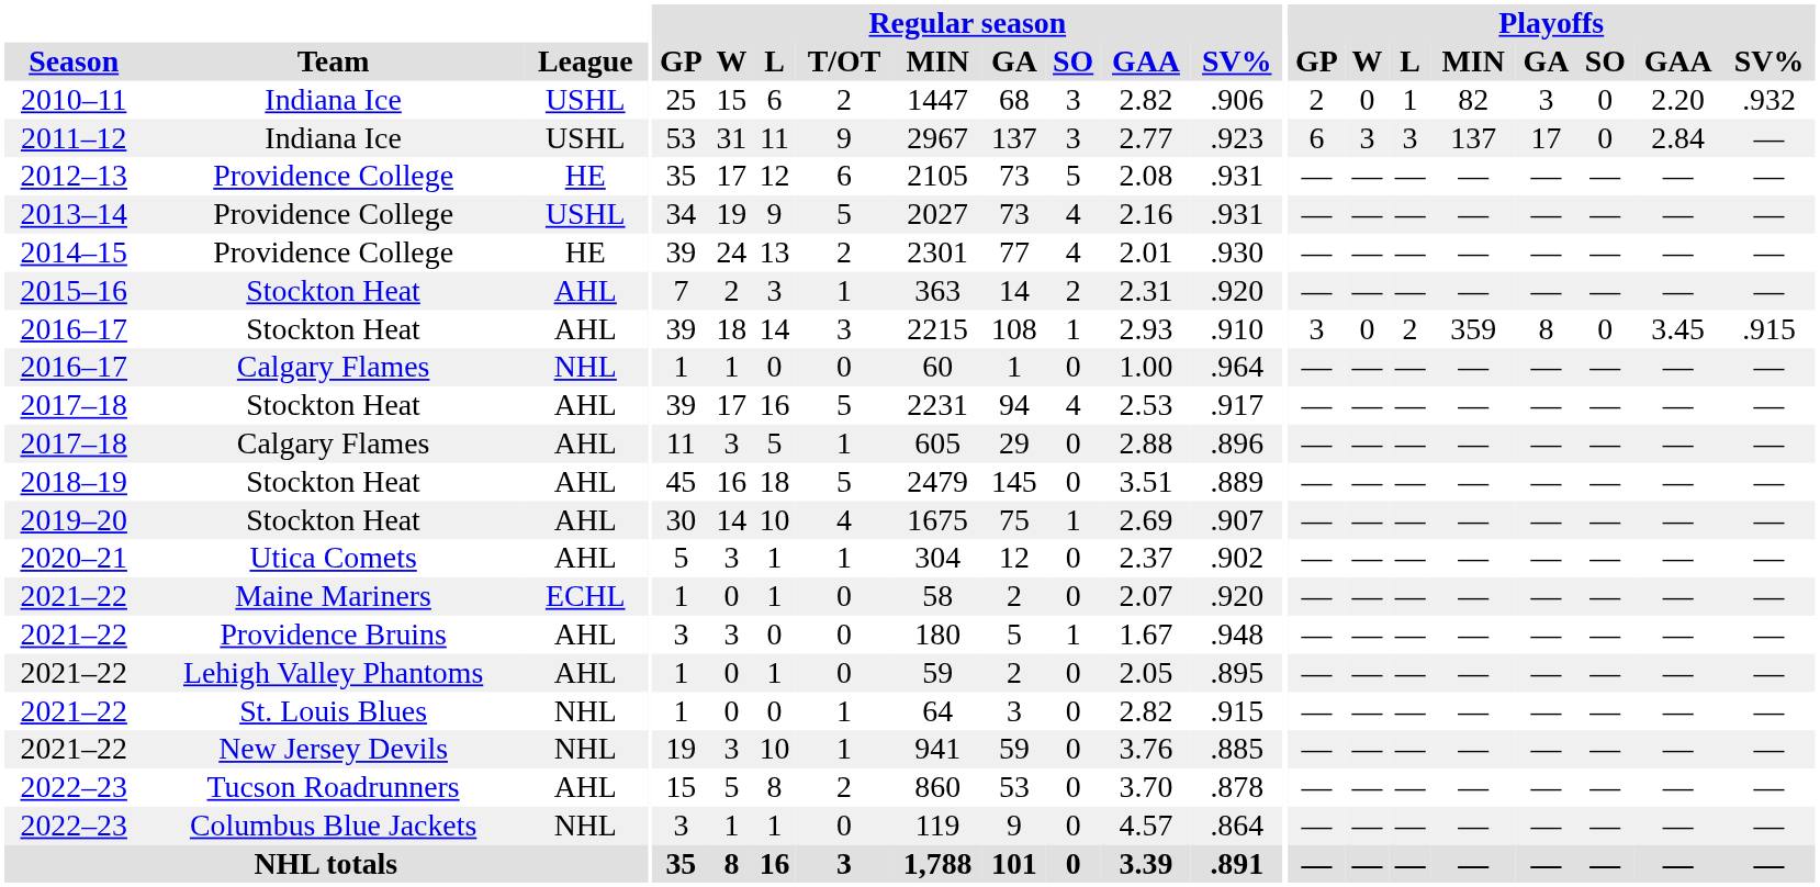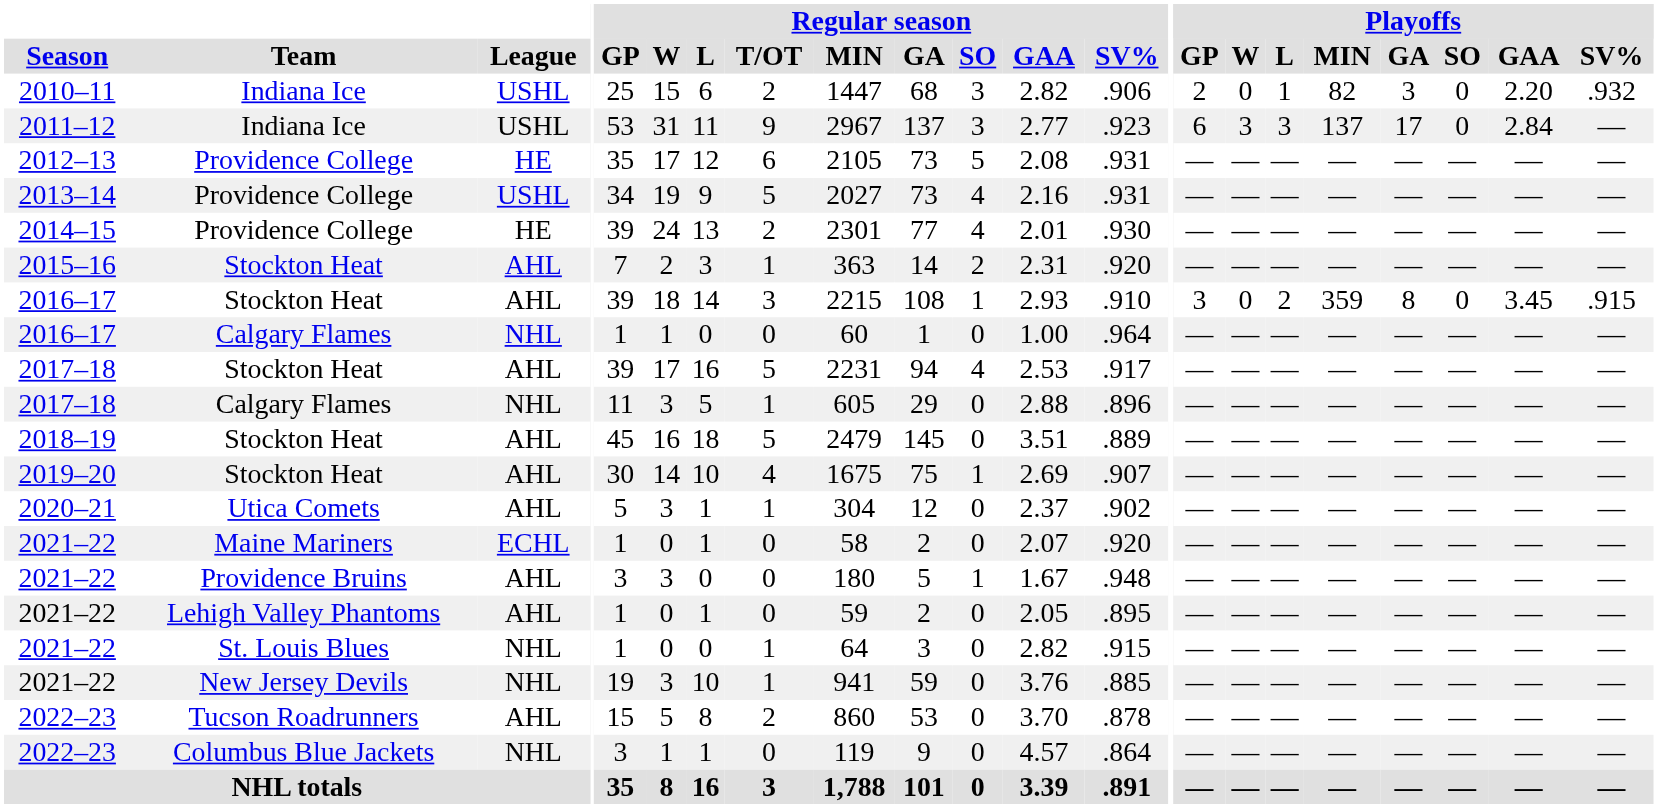 <table border="0" cellpadding="1" cellspacing="0" style="text-align:center; width:75%">
 <tr ALIGN="center" bgcolor="#e0e0e0">
 <th align="center" colspan="3" bgcolor="#ffffff"></th>
 <th rowspan="100" align="center" bgcolor="#ffffff"></th>
 <th align="center" colspan="9" bgcolor="#e0e0e0"><a href='#'>Regular season</a></th>
 <th rowspan="100" align="center" bgcolor="#ffffff"></th>
 <th align="center" colspan="8" bgcolor="#e0e0e0"><a href='#'>Playoffs</a></th>
 </tr>
 <tr ALIGN="center" bgcolor="#e0e0e0">
 <th><a href='#'>Season</a></th>
 <th>Team</th>
 <th>League</th>
 <th>GP</th>
 <th>W</th>
 <th>L</th>
 <th>T/OT</th>
 <th>MIN</th>
 <th>GA</th>
 <th><a href='#'>SO</a></th>
 <th><a href='#'>GAA</a></th>
 <th><a href='#'>SV%</a></th>
 <th>GP</th>
 <th>W</th>
 <th>L</th>
 <th>MIN</th>
 <th>GA</th>
 <th>SO</th>
 <th>GAA</th>
 <th>SV%</th>
 </tr>
 <tr>
 <td><a href='#'>2010–11</a></td>
 <td><a href='#'>Indiana Ice</a></td>
 <td><a href='#'>USHL</a></td>
 <td>25</td>
 <td>15</td>
 <td>6</td>
 <td>2</td>
 <td>1447</td>
 <td>68</td>
 <td>3</td>
 <td>2.82</td>
 <td>.906</td>
 <td>2</td>
 <td>0</td>
 <td>1</td>
 <td>82</td>
 <td>3</td>
 <td>0</td>
 <td>2.20</td>
 <td>.932</td>
 </tr>
 <tr bgcolor="#f0f0f0">
 <td><a href='#'>2011–12</a></td>
 <td>Indiana Ice</td>
 <td>USHL</td>
 <td>53</td>
 <td>31</td>
 <td>11</td>
 <td>9</td>
 <td>2967</td>
 <td>137</td>
 <td>3</td>
 <td>2.77</td>
 <td>.923</td>
 <td>6</td>
 <td>3</td>
 <td>3</td>
 <td>137</td>
 <td>17</td>
 <td>0</td>
 <td>2.84</td>
 <td>—</td>
 </tr>
 <tr>
 <td><a href='#'>2012–13</a></td>
 <td><a href='#'>Providence College</a></td>
 <td><a href='#'>HE</a></td>
 <td>35</td>
 <td>17</td>
 <td>12</td>
 <td>6</td>
 <td>2105</td>
 <td>73</td>
 <td>5</td>
 <td>2.08</td>
 <td>.931</td>
 <td>—</td>
 <td>—</td>
 <td>—</td>
 <td>—</td>
 <td>—</td>
 <td>—</td>
 <td>—</td>
 <td>—</td>
 </tr>
 <tr bgcolor="#f0f0f0">
 <td><a href='#'>2013–14</a></td>
 <td>Providence College</td>
 <td><a href='#'>USHL</a></td>
 <td>34</td>
 <td>19</td>
 <td>9</td>
 <td>5</td>
 <td>2027</td>
 <td>73</td>
 <td>4</td>
 <td>2.16</td>
 <td>.931</td>
 <td>—</td>
 <td>—</td>
 <td>—</td>
 <td>—</td>
 <td>—</td>
 <td>—</td>
 <td>—</td>
 <td>—</td>
 </tr>
 <tr>
 <td><a href='#'>2014–15</a></td>
 <td>Providence College</td>
 <td>HE</td>
 <td>39</td>
 <td>24</td>
 <td>13</td>
 <td>2</td>
 <td>2301</td>
 <td>77</td>
 <td>4</td>
 <td>2.01</td>
 <td>.930</td>
 <td>—</td>
 <td>—</td>
 <td>—</td>
 <td>—</td>
 <td>—</td>
 <td>—</td>
 <td>—</td>
 <td>—</td>
 </tr>
 <tr bgcolor="#f0f0f0">
 <td><a href='#'>2015–16</a></td>
 <td><a href='#'>Stockton Heat</a></td>
 <td><a href='#'>AHL</a></td>
 <td>7</td>
 <td>2</td>
 <td>3</td>
 <td>1</td>
 <td>363</td>
 <td>14</td>
 <td>2</td>
 <td>2.31</td>
 <td>.920</td>
 <td>—</td>
 <td>—</td>
 <td>—</td>
 <td>—</td>
 <td>—</td>
 <td>—</td>
 <td>—</td>
 <td>—</td>
 </tr>
 <tr>
 <td><a href='#'>2016–17</a></td>
 <td>Stockton Heat</td>
 <td>AHL</td>
 <td>39</td>
 <td>18</td>
 <td>14</td>
 <td>3</td>
 <td>2215</td>
 <td>108</td>
 <td>1</td>
 <td>2.93</td>
 <td>.910</td>
 <td>3</td>
 <td>0</td>
 <td>2</td>
 <td>359</td>
 <td>8</td>
 <td>0</td>
 <td>3.45</td>
 <td>.915</td>
 </tr>
 <tr bgcolor="#f0f0f0">
 <td><a href='#'>2016–17</a></td>
 <td><a href='#'>Calgary Flames</a></td>
 <td><a href='#'>NHL</a></td>
 <td>1</td>
 <td>1</td>
 <td>0</td>
 <td>0</td>
 <td>60</td>
 <td>1</td>
 <td>0</td>
 <td>1.00</td>
 <td>.964</td>
 <td>—</td>
 <td>—</td>
 <td>—</td>
 <td>—</td>
 <td>—</td>
 <td>—</td>
 <td>—</td>
 <td>—</td>
 </tr>
 <tr>
 <td><a href='#'>2017–18</a></td>
 <td>Stockton Heat</td>
 <td>AHL</td>
 <td>39</td>
 <td>17</td>
 <td>16</td>
 <td>5</td>
 <td>2231</td>
 <td>94</td>
 <td>4</td>
 <td>2.53</td>
 <td>.917</td>
 <td>—</td>
 <td>—</td>
 <td>—</td>
 <td>—</td>
 <td>—</td>
 <td>—</td>
 <td>—</td>
 <td>—</td>
 </tr>
 <tr bgcolor="#f0f0f0">
 <td><a href='#'>2017–18</a></td>
 <td>Calgary Flames</td>
-<td>AHL</td>
+<td>NHL</td>
 <td>11</td>
 <td>3</td>
 <td>5</td>
 <td>1</td>
 <td>605</td>
 <td>29</td>
 <td>0</td>
 <td>2.88</td>
 <td>.896</td>
 <td>—</td>
 <td>—</td>
 <td>—</td>
 <td>—</td>
 <td>—</td>
 <td>—</td>
 <td>—</td>
 <td>—</td>
 </tr>
 <tr>
 <td><a href='#'>2018–19</a></td>
 <td>Stockton Heat</td>
 <td>AHL</td>
 <td>45</td>
 <td>16</td>
 <td>18</td>
 <td>5</td>
 <td>2479</td>
 <td>145</td>
 <td>0</td>
 <td>3.51</td>
 <td>.889</td>
 <td>—</td>
 <td>—</td>
 <td>—</td>
 <td>—</td>
 <td>—</td>
 <td>—</td>
 <td>—</td>
 <td>—</td>
 </tr>
 <tr bgcolor="#f0f0f0">
 <td><a href='#'>2019–20</a></td>
 <td>Stockton Heat</td>
 <td>AHL</td>
 <td>30</td>
 <td>14</td>
 <td>10</td>
 <td>4</td>
 <td>1675</td>
 <td>75</td>
 <td>1</td>
 <td>2.69</td>
 <td>.907</td>
 <td>—</td>
 <td>—</td>
 <td>—</td>
 <td>—</td>
 <td>—</td>
 <td>—</td>
 <td>—</td>
 <td>—</td>
 </tr>
 <tr>
 <td><a href='#'>2020–21</a></td>
 <td><a href='#'>Utica Comets</a></td>
 <td>AHL</td>
 <td>5</td>
 <td>3</td>
 <td>1</td>
 <td>1</td>
 <td>304</td>
 <td>12</td>
 <td>0</td>
 <td>2.37</td>
 <td>.902</td>
 <td>—</td>
 <td>—</td>
 <td>—</td>
 <td>—</td>
 <td>—</td>
 <td>—</td>
 <td>—</td>
 <td>—</td>
 </tr>
 <tr bgcolor="#f0f0f0">
 <td><a href='#'>2021–22</a></td>
 <td><a href='#'>Maine Mariners</a></td>
 <td><a href='#'>ECHL</a></td>
 <td>1</td>
 <td>0</td>
 <td>1</td>
 <td>0</td>
 <td>58</td>
 <td>2</td>
 <td>0</td>
 <td>2.07</td>
 <td>.920</td>
 <td>—</td>
 <td>—</td>
 <td>—</td>
 <td>—</td>
 <td>—</td>
 <td>—</td>
 <td>—</td>
 <td>—</td>
 </tr>
 <tr>
 <td><a href='#'>2021–22</a></td>
 <td><a href='#'>Providence Bruins</a></td>
 <td>AHL</td>
 <td>3</td>
 <td>3</td>
 <td>0</td>
 <td>0</td>
 <td>180</td>
 <td>5</td>
 <td>1</td>
 <td>1.67</td>
 <td>.948</td>
 <td>—</td>
 <td>—</td>
 <td>—</td>
 <td>—</td>
 <td>—</td>
 <td>—</td>
 <td>—</td>
 <td>—</td>
 </tr>
 <tr bgcolor="#f0f0f0">
 <td>2021–22</td>
 <td><a href='#'>Lehigh Valley Phantoms</a></td>
 <td>AHL</td>
 <td>1</td>
 <td>0</td>
 <td>1</td>
 <td>0</td>
 <td>59</td>
 <td>2</td>
 <td>0</td>
 <td>2.05</td>
 <td>.895</td>
 <td>—</td>
 <td>—</td>
 <td>—</td>
 <td>—</td>
 <td>—</td>
 <td>—</td>
 <td>—</td>
 <td>—</td>
 </tr>
 <tr>
 <td><a href='#'>2021–22</a></td>
 <td><a href='#'>St. Louis Blues</a></td>
 <td>NHL</td>
 <td>1</td>
 <td>0</td>
 <td>0</td>
 <td>1</td>
 <td>64</td>
 <td>3</td>
 <td>0</td>
 <td>2.82</td>
 <td>.915</td>
 <td>—</td>
 <td>—</td>
 <td>—</td>
 <td>—</td>
 <td>—</td>
 <td>—</td>
 <td>—</td>
 <td>—</td>
 </tr>
 <tr bgcolor="#f0f0f0">
 <td>2021–22</td>
 <td><a href='#'>New Jersey Devils</a></td>
 <td>NHL</td>
 <td>19</td>
 <td>3</td>
 <td>10</td>
 <td>1</td>
 <td>941</td>
 <td>59</td>
 <td>0</td>
 <td>3.76</td>
 <td>.885</td>
 <td>—</td>
 <td>—</td>
 <td>—</td>
 <td>—</td>
 <td>—</td>
 <td>—</td>
 <td>—</td>
 <td>—</td>
 </tr>
 <tr>
 <td><a href='#'>2022–23</a></td>
 <td><a href='#'>Tucson Roadrunners</a></td>
 <td>AHL</td>
 <td>15</td>
 <td>5</td>
 <td>8</td>
 <td>2</td>
 <td>860</td>
 <td>53</td>
 <td>0</td>
 <td>3.70</td>
 <td>.878</td>
 <td>—</td>
 <td>—</td>
 <td>—</td>
 <td>—</td>
 <td>—</td>
 <td>—</td>
 <td>—</td>
 <td>—</td>
 </tr>
 <tr bgcolor="#f0f0f0">
 <td><a href='#'>2022–23</a></td>
 <td><a href='#'>Columbus Blue Jackets</a></td>
 <td>NHL</td>
 <td>3</td>
 <td>1</td>
 <td>1</td>
 <td>0</td>
 <td>119</td>
 <td>9</td>
 <td>0</td>
 <td>4.57</td>
 <td>.864</td>
 <td>—</td>
 <td>—</td>
 <td>—</td>
 <td>—</td>
 <td>—</td>
 <td>—</td>
 <td>—</td>
 <td>—</td>
 </tr>
 <tr ALIGN="center" bgcolor="#e0e0e0">
 <th colspan="3" align="center">NHL totals</th>
 <th>35</th>
 <th>8</th>
 <th>16</th>
 <th>3</th>
 <th>1,788</th>
 <th>101</th>
 <th>0</th>
 <th>3.39</th>
 <th>.891</th>
 <th>—</th>
 <th>—</th>
 <th>—</th>
 <th>—</th>
 <th>—</th>
 <th>—</th>
 <th>—</th>
 <th>—</th>
 </tr>
 </table>
